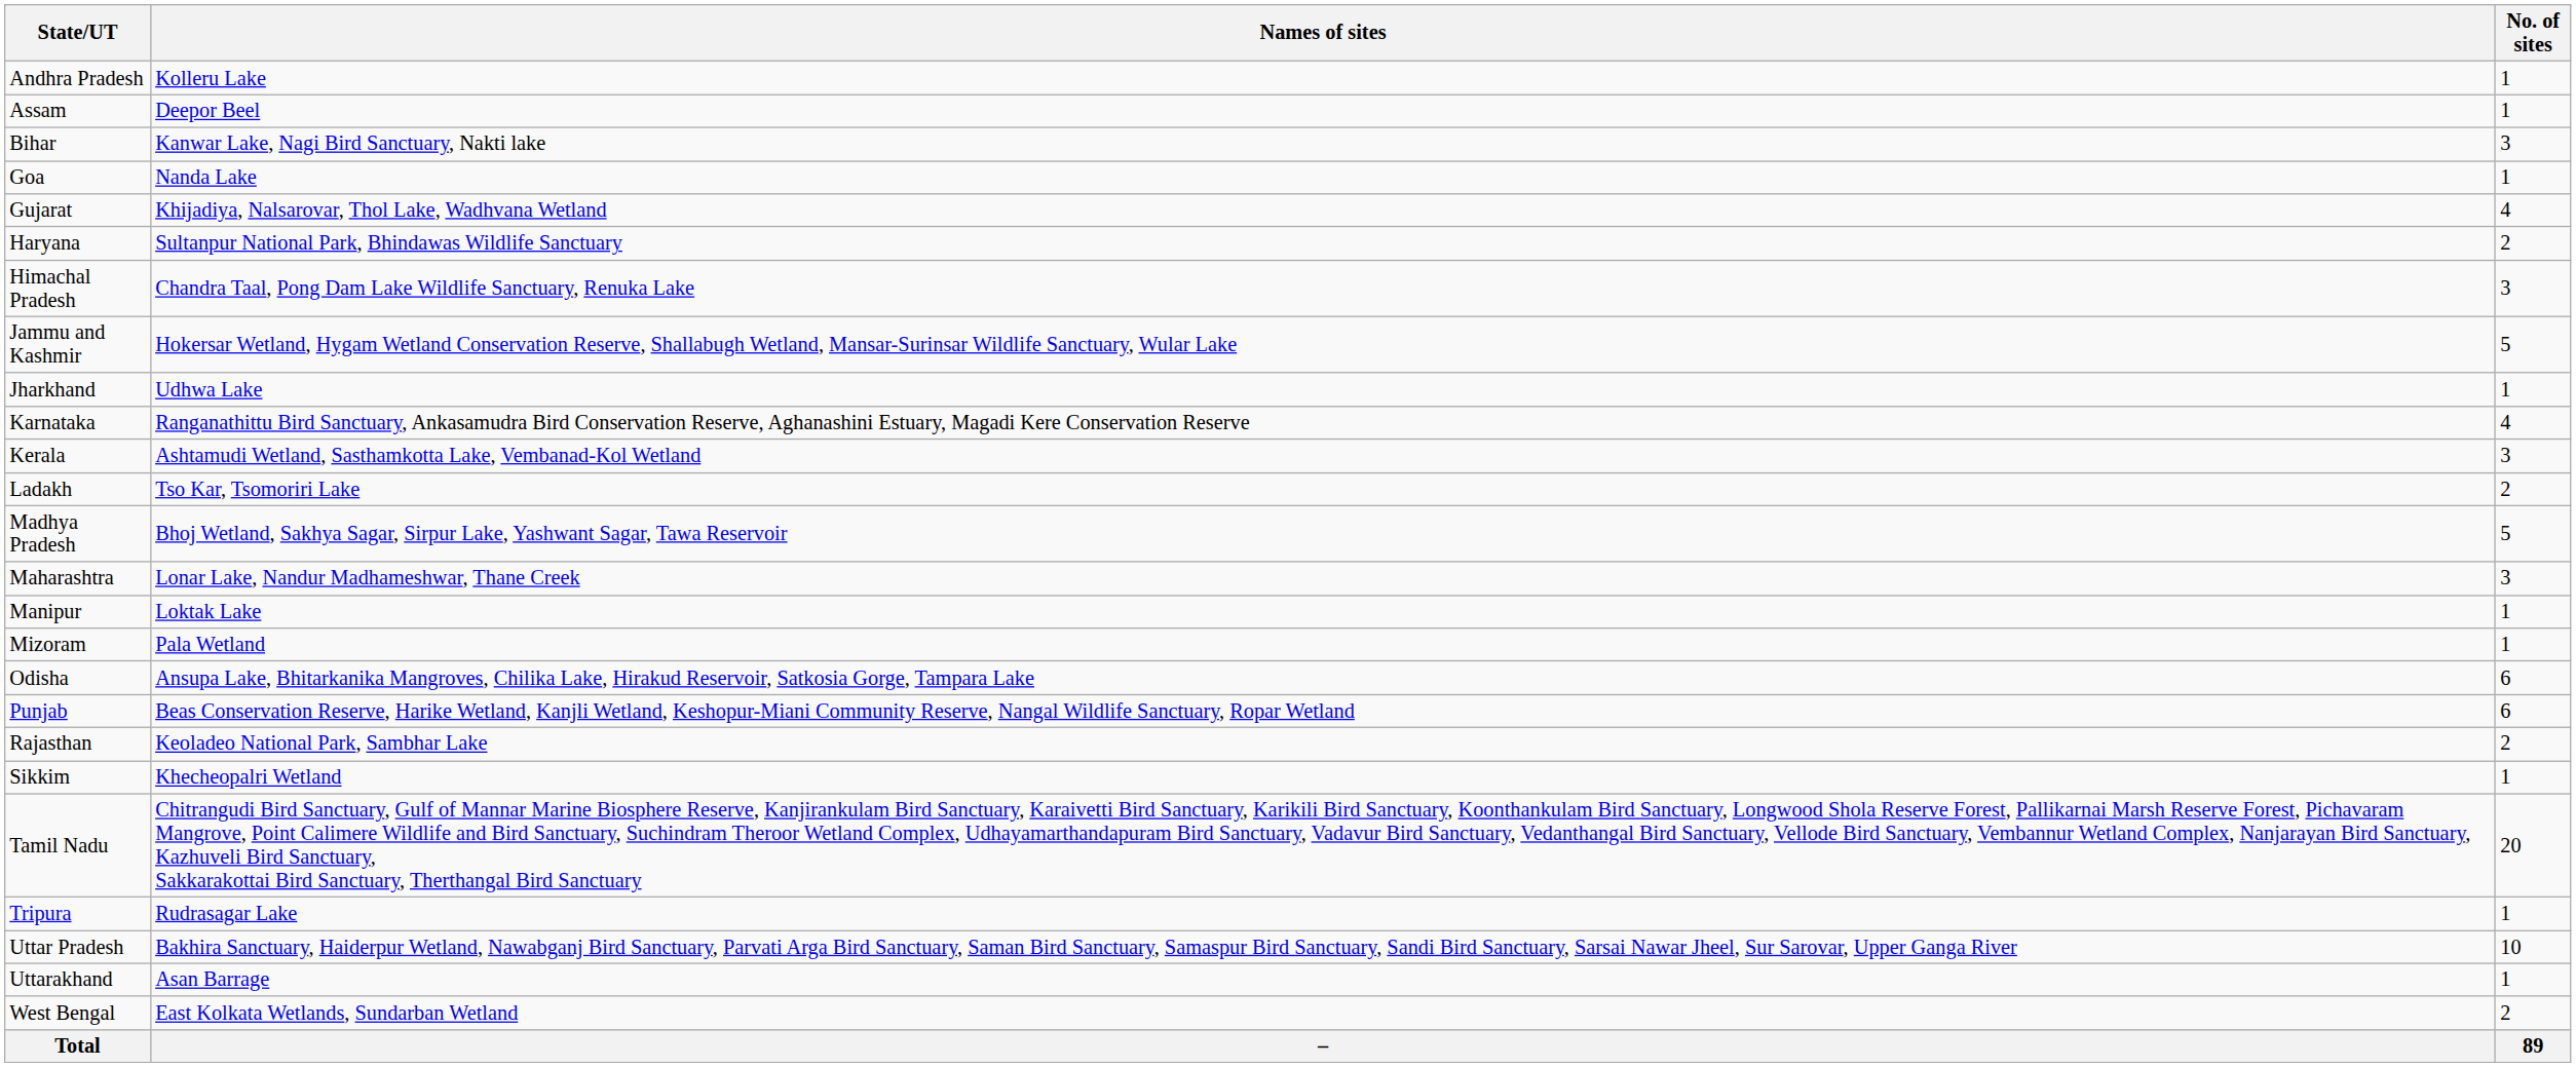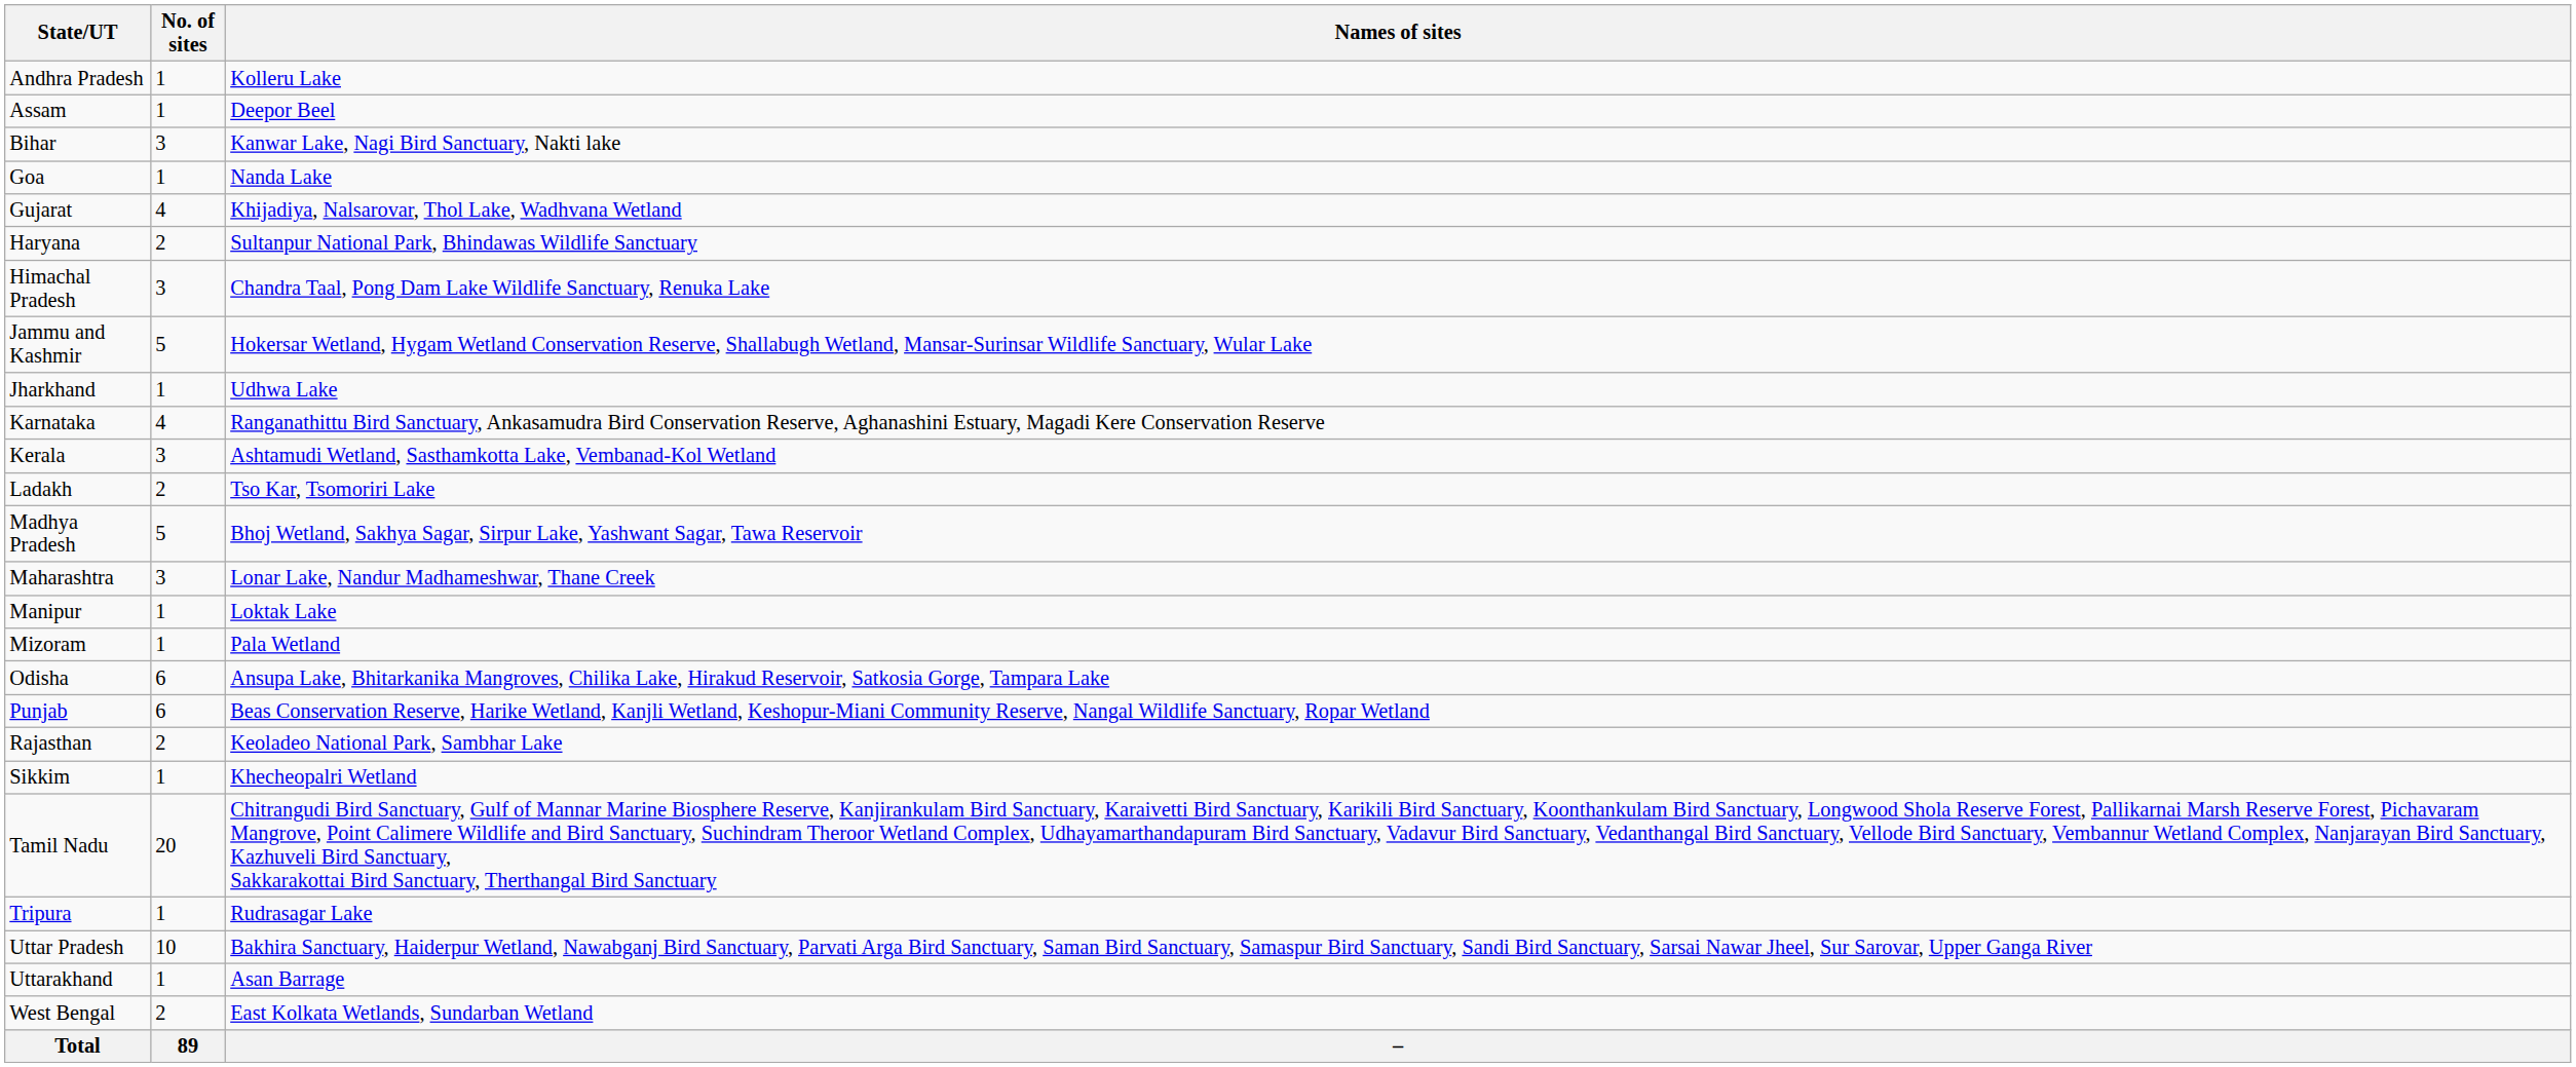 <table class="wikitable sortable">
 <tr>
 <th>State/UT</th>
+<th>No. of sites</th>
 <th>Names of sites</th>
-<th>No. of sites</th>
 </tr>
 <tr>
 <td>Andhra Pradesh</td>
+<td>1</td>
 <td><a href='#'>Kolleru Lake</a></td>
-<td>1</td>
 </tr>
 <tr>
 <td>Assam</td>
+<td>1</td>
 <td><a href='#'>Deepor Beel</a></td>
-<td>1</td>
 </tr>
 <tr>
 <td>Bihar</td>
+<td>3</td>
 <td><a href='#'>Kanwar Lake</a>, <a href='#'>Nagi Bird Sanctuary</a>, Nakti lake</td>
-<td>3</td>
 </tr>
 <tr>
 <td>Goa</td>
+<td>1</td>
 <td><a href='#'>Nanda Lake</a></td>
-<td>1</td>
 </tr>
 <tr>
 <td>Gujarat</td>
+<td>4</td>
 <td><a href='#'>Khijadiya</a>, <a href='#'>Nalsarovar</a>, <a href='#'>Thol Lake</a>, <a href='#'>Wadhvana Wetland</a></td>
-<td>4</td>
 </tr>
 <tr>
 <td>Haryana</td>
+<td>2</td>
 <td><a href='#'>Sultanpur National Park</a>, <a href='#'>Bhindawas Wildlife Sanctuary</a></td>
-<td>2</td>
 </tr>
 <tr>
 <td>Himachal Pradesh</td>
+<td>3</td>
 <td><a href='#'>Chandra Taal</a>, <a href='#'>Pong Dam Lake Wildlife Sanctuary</a>, <a href='#'>Renuka Lake</a></td>
-<td>3</td>
 </tr>
 <tr>
 <td>Jammu and Kashmir</td>
+<td>5</td>
 <td><a href='#'>Hokersar Wetland</a>, <a href='#'>Hygam Wetland Conservation Reserve</a>, <a href='#'>Shallabugh Wetland</a>, <a href='#'>Mansar-Surinsar Wildlife Sanctuary</a>, <a href='#'>Wular Lake</a></td>
-<td>5</td>
 </tr>
 <tr>
 <td>Jharkhand</td>
+<td>1</td>
 <td><a href='#'>Udhwa Lake</a></td>
-<td>1</td>
 </tr>
 <tr>
 <td>Karnataka</td>
+<td>4</td>
 <td><a href='#'>Ranganathittu Bird Sanctuary</a>, Ankasamudra Bird Conservation Reserve, Aghanashini Estuary, Magadi Kere Conservation Reserve</td>
-<td>4</td>
 </tr>
 <tr>
 <td>Kerala</td>
+<td>3</td>
 <td><a href='#'>Ashtamudi Wetland</a>, <a href='#'>Sasthamkotta Lake</a>, <a href='#'>Vembanad-Kol Wetland</a></td>
-<td>3</td>
 </tr>
 <tr>
 <td>Ladakh</td>
+<td>2</td>
 <td><a href='#'>Tso Kar</a>, <a href='#'>Tsomoriri Lake</a></td>
-<td>2</td>
 </tr>
 <tr>
 <td>Madhya Pradesh</td>
+<td>5</td>
 <td><a href='#'>Bhoj Wetland</a>, <a href='#'>Sakhya Sagar</a>, <a href='#'>Sirpur Lake</a>, <a href='#'>Yashwant Sagar</a>, <a href='#'>Tawa Reservoir</a></td>
-<td>5</td>
 </tr>
 <tr>
 <td>Maharashtra</td>
+<td>3</td>
 <td><a href='#'>Lonar Lake</a>, <a href='#'>Nandur Madhameshwar</a>, <a href='#'>Thane Creek</a></td>
-<td>3</td>
 </tr>
 <tr>
 <td>Manipur</td>
+<td>1</td>
 <td><a href='#'>Loktak Lake</a></td>
-<td>1</td>
 </tr>
 <tr>
 <td>Mizoram</td>
+<td>1</td>
 <td><a href='#'>Pala Wetland</a></td>
-<td>1</td>
 </tr>
 <tr>
 <td>Odisha</td>
+<td>6</td>
 <td><a href='#'>Ansupa Lake</a>, <a href='#'>Bhitarkanika Mangroves</a>, <a href='#'>Chilika Lake</a>, <a href='#'>Hirakud Reservoir</a>, <a href='#'>Satkosia Gorge</a>, <a href='#'>Tampara Lake</a></td>
-<td>6</td>
 </tr>
 <tr>
 <td><a href='#'>Punjab</a></td>
+<td>6</td>
 <td><a href='#'>Beas Conservation Reserve</a>, <a href='#'>Harike Wetland</a>, <a href='#'>Kanjli Wetland</a>, <a href='#'>Keshopur-Miani Community Reserve</a>, <a href='#'>Nangal Wildlife Sanctuary</a>, <a href='#'>Ropar Wetland</a></td>
-<td>6</td>
 </tr>
 <tr>
 <td>Rajasthan</td>
+<td>2</td>
 <td><a href='#'>Keoladeo National Park</a>, <a href='#'>Sambhar Lake</a></td>
-<td>2</td>
 </tr>
 <tr>
 <td>Sikkim</td>
+<td>1</td>
 <td><a href='#'>Khecheopalri Wetland</a></td>
-<td>1</td>
 </tr>
 <tr>
 <td>Tamil Nadu</td>
+<td>20</td>
 <td><a href='#'>Chitrangudi Bird Sanctuary</a>, <a href='#'>Gulf of Mannar Marine Biosphere Reserve</a>, <a href='#'>Kanjirankulam Bird Sanctuary</a>, <a href='#'>Karaivetti Bird Sanctuary</a>, <a href='#'>Karikili Bird Sanctuary</a>, <a href='#'>Koonthankulam Bird Sanctuary</a>, <a href='#'>Longwood Shola Reserve Forest</a>, <a href='#'>Pallikarnai Marsh Reserve Forest</a>, <a href='#'>Pichavaram Mangrove</a>, <a href='#'>Point Calimere Wildlife and Bird Sanctuary</a>, <a href='#'>Suchindram Theroor Wetland Complex</a>, <a href='#'>Udhayamarthandapuram Bird Sanctuary</a>, <a href='#'>Vadavur Bird Sanctuary</a>, <a href='#'>Vedanthangal Bird Sanctuary</a>, <a href='#'>Vellode Bird Sanctuary</a>, <a href='#'>Vembannur Wetland Complex</a>, <a href='#'>Nanjarayan Bird Sanctuary</a>, <a href='#'>Kazhuveli Bird Sanctuary</a>,<br><a href='#'>Sakkarakottai Bird Sanctuary</a>, <a href='#'>Therthangal Bird Sanctuary</a></td>
-<td>20</td>
 </tr>
 <tr>
 <td><a href='#'>Tripura</a></td>
+<td>1</td>
 <td><a href='#'>Rudrasagar Lake</a></td>
-<td>1</td>
 </tr>
 <tr>
 <td>Uttar Pradesh</td>
+<td>10</td>
 <td><a href='#'>Bakhira Sanctuary</a>, <a href='#'>Haiderpur Wetland</a>, <a href='#'>Nawabganj Bird Sanctuary</a>, <a href='#'>Parvati Arga Bird Sanctuary</a>, <a href='#'>Saman Bird Sanctuary</a>, <a href='#'>Samaspur Bird Sanctuary</a>, <a href='#'>Sandi Bird Sanctuary</a>, <a href='#'>Sarsai Nawar Jheel</a>, <a href='#'>Sur Sarovar</a>, <a href='#'>Upper Ganga River</a></td>
-<td>10</td>
 </tr>
 <tr>
 <td>Uttarakhand</td>
+<td>1</td>
 <td><a href='#'>Asan Barrage</a></td>
-<td>1</td>
 </tr>
 <tr>
 <td>West Bengal</td>
+<td>2</td>
 <td><a href='#'>East Kolkata Wetlands</a>, <a href='#'>Sundarban Wetland</a></td>
-<td>2</td>
 </tr>
 <tr>
 <th>Total</th>
+<th>89</th>
 <th>–</th>
-<th>89</th>
 </tr>
 </table>
